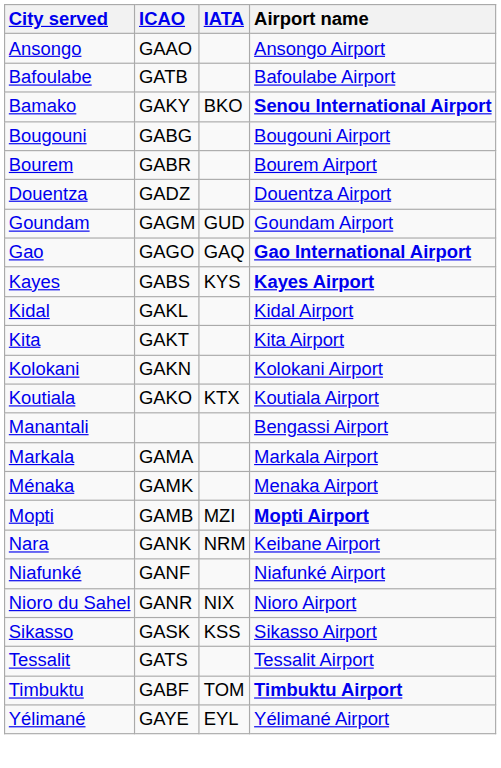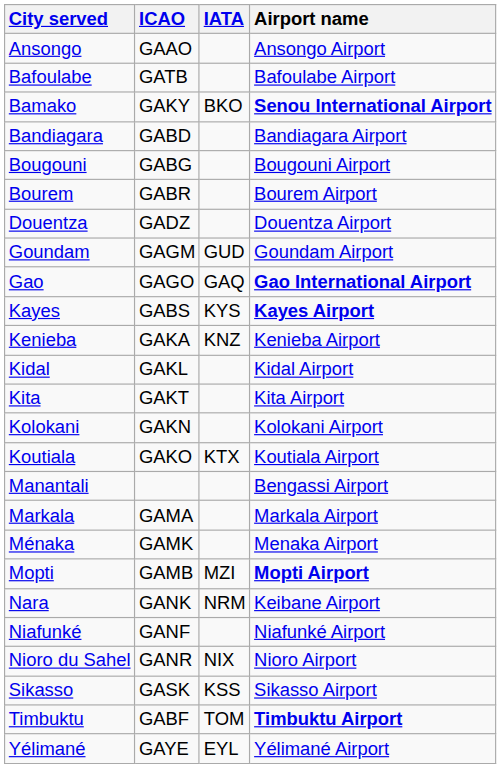 <table class="wikitable sortable">
 <tr valign=baseline>
 <th style="text-align:left;"><a href='#'>City served</a></th>
 <th style="text-align:left;"><a href='#'>ICAO</a></th>
 <th style="text-align:left;"><a href='#'>IATA</a></th>
 <th style="text-align:left;">Airport name</th>
 </tr>
 <tr valign=top>
 <td><a href='#'>Ansongo</a></td>
 <td>GAAO</td>
 <td> </td>
 <td><a href='#'>Ansongo Airport</a></td>
 </tr>
 <tr valign=top>
 <td><a href='#'>Bafoulabe</a></td>
 <td>GATB</td>
 <td> </td>
 <td><a href='#'>Bafoulabe Airport</a></td>
 </tr>
 <tr valign=top>
 <td><a href='#'>Bamako</a></td>
 <td>GAKY</td>
 <td>BKO</td>
 <td><strong><a href='#'>Senou International Airport</a></strong></td>
+</tr>
+<tr valign=top>
+<td><a href='#'>Bandiagara</a></td>
+<td>GABD</td>
+<td> </td>
+<td><a href='#'>Bandiagara Airport</a></td>
 </tr>
 <tr valign=top>
 <td><a href='#'>Bougouni</a></td>
 <td>GABG</td>
 <td> </td>
 <td><a href='#'>Bougouni Airport</a></td>
 </tr>
 <tr valign=top>
 <td><a href='#'>Bourem</a></td>
 <td>GABR</td>
 <td> </td>
 <td><a href='#'>Bourem Airport</a></td>
 </tr>
 <tr valign=top>
 <td><a href='#'>Douentza</a></td>
 <td>GADZ</td>
 <td> </td>
 <td><a href='#'>Douentza Airport</a></td>
 </tr>
 <tr valign=top>
 <td><a href='#'>Goundam</a></td>
 <td>GAGM</td>
 <td>GUD</td>
 <td><a href='#'>Goundam Airport</a></td>
 </tr>
 <tr valign=top>
 <td><a href='#'>Gao</a></td>
 <td>GAGO</td>
 <td>GAQ</td>
 <td><strong><a href='#'>Gao International Airport</a></strong></td>
 </tr>
 <tr valign=top>
 <td><a href='#'>Kayes</a></td>
 <td>GABS</td>
 <td>KYS</td>
 <td><strong><a href='#'>Kayes Airport</a></strong></td>
+</tr>
+<tr valign=top>
+<td><a href='#'>Kenieba</a></td>
+<td>GAKA</td>
+<td>KNZ</td>
+<td><a href='#'>Kenieba Airport</a></td>
 </tr>
 <tr valign=top>
 <td><a href='#'>Kidal</a></td>
 <td>GAKL</td>
 <td> </td>
 <td><a href='#'>Kidal Airport</a></td>
 </tr>
 <tr valign=top>
 <td><a href='#'>Kita</a></td>
 <td>GAKT</td>
 <td> </td>
 <td><a href='#'>Kita Airport</a></td>
 </tr>
 <tr valign=top>
 <td><a href='#'>Kolokani</a></td>
 <td>GAKN</td>
 <td> </td>
 <td><a href='#'>Kolokani Airport</a></td>
 </tr>
 <tr valign=top>
 <td><a href='#'>Koutiala</a></td>
 <td>GAKO</td>
 <td>KTX</td>
 <td><a href='#'>Koutiala Airport</a></td>
 </tr>
 <tr valign=top>
 <td><a href='#'>Manantali</a></td>
 <td> </td>
 <td> </td>
 <td><a href='#'>Bengassi Airport</a></td>
 </tr>
 <tr valign=top>
 <td><a href='#'>Markala</a></td>
 <td>GAMA</td>
 <td> </td>
 <td><a href='#'>Markala Airport</a></td>
 </tr>
 <tr valign=top>
 <td><a href='#'>Ménaka</a></td>
 <td>GAMK</td>
 <td> </td>
 <td><a href='#'>Menaka Airport</a></td>
 </tr>
 <tr valign=top>
 <td><a href='#'>Mopti</a></td>
 <td>GAMB</td>
 <td>MZI</td>
 <td><strong><a href='#'>Mopti Airport</a></strong></td>
 </tr>
 <tr valign=top>
 <td><a href='#'>Nara</a></td>
 <td>GANK</td>
 <td>NRM</td>
 <td><a href='#'>Keibane Airport</a></td>
 </tr>
 <tr valign=top>
 <td><a href='#'>Niafunké</a></td>
 <td>GANF</td>
 <td> </td>
 <td><a href='#'>Niafunké Airport</a></td>
 </tr>
 <tr valign=top>
 <td><a href='#'>Nioro du Sahel</a></td>
 <td>GANR</td>
 <td>NIX</td>
 <td><a href='#'>Nioro Airport</a></td>
 </tr>
 <tr valign=top>
 <td><a href='#'>Sikasso</a></td>
 <td>GASK</td>
 <td>KSS</td>
 <td><a href='#'>Sikasso Airport</a></td>
 </tr>
 <tr valign=top>
-<td><a href='#'>Tessalit</a></td>
-<td>GATS</td>
-<td> </td>
-<td><a href='#'>Tessalit Airport</a></td>
-</tr>
-<tr valign=top>
 <td><a href='#'>Timbuktu</a></td>
 <td>GABF</td>
 <td>TOM</td>
 <td><strong><a href='#'>Timbuktu Airport</a></strong></td>
 </tr>
 <tr valign=top>
 <td><a href='#'>Yélimané</a></td>
 <td>GAYE</td>
 <td>EYL</td>
 <td><a href='#'>Yélimané Airport</a></td>
 </tr>
 </table>
